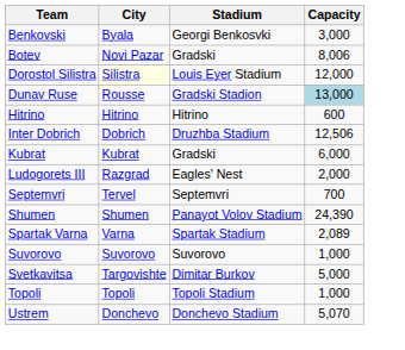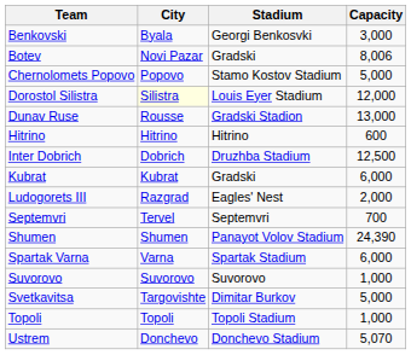 <table class="wikitable sortable">
 <tr>
 <th>Team</th>
 <th>City</th>
 <th>Stadium</th>
 <th>Capacity</th>
 </tr>
 <tr>
 <td><a href='#'>Benkovski</a></td>
 <td><a href='#'>Byala</a></td>
 <td>Georgi Benkosvki</td>
 <td align=center>3,000</td>
 </tr>
 <tr>
 <td><a href='#'>Botev</a></td>
 <td><a href='#'>Novi Pazar</a></td>
 <td>Gradski</td>
 <td align=center>8,006</td>
 </tr>
 <tr>
+<td><a href='#'>Chernolomets Popovo</a></td>
+<td><a href='#'>Popovo</a></td>
+<td>Stamo Kostov Stadium</td>
+<td align=center>5,000</td>
+</tr>
+<tr>
 <td><a href='#'>Dorostol Silistra</a></td>
 <td style="background: lightyellow;"><a href='#'>Silistra</a></td>
 <td><a href='#'>Louis Eyer</a> Stadium</td>
 <td align=center>12,000</td>
 </tr>
 <tr>
 <td><a href='#'>Dunav Ruse</a></td>
 <td><a href='#'>Rousse</a></td>
 <td><a href='#'>Gradski Stadion</a></td>
-<td align=center style="background: lightblue;">13,000</td>
+<td align=center>13,000</td>
 </tr>
 <tr>
 <td><a href='#'>Hitrino</a></td>
 <td><a href='#'>Hitrino</a></td>
 <td>Hitrino</td>
 <td align=center>600</td>
 </tr>
 <tr>
 <td><a href='#'>Inter Dobrich</a></td>
 <td><a href='#'>Dobrich</a></td>
 <td><a href='#'>Druzhba Stadium</a></td>
-<td align=center>12,506</td>
+<td align=center>12,500</td>
 </tr>
 <tr>
 <td><a href='#'>Kubrat</a></td>
 <td><a href='#'>Kubrat</a></td>
 <td>Gradski</td>
 <td align="center">6,000</td>
 </tr>
 <tr>
 <td><a href='#'>Ludogorets III</a></td>
 <td><a href='#'>Razgrad</a></td>
 <td>Eagles' Nest</td>
 <td align="center">2,000</td>
 </tr>
 <tr>
 <td><a href='#'>Septemvri</a></td>
 <td><a href='#'>Tervel</a></td>
 <td>Septemvri</td>
 <td align="center">700</td>
 </tr>
 <tr>
 <td><a href='#'>Shumen</a></td>
 <td><a href='#'>Shumen</a></td>
 <td><a href='#'>Panayot Volov Stadium</a></td>
 <td align=center>24,390</td>
 </tr>
 <tr>
 <td><a href='#'>Spartak Varna</a></td>
 <td><a href='#'>Varna</a></td>
 <td><a href='#'>Spartak Stadium</a></td>
-<td align=center>2,089</td>
+<td align=center>6,000</td>
 </tr>
 <tr>
 <td><a href='#'>Suvorovo</a></td>
 <td><a href='#'>Suvorovo</a></td>
 <td>Suvorovo</td>
 <td align=center>1,000</td>
 </tr>
 <tr>
 <td><a href='#'>Svetkavitsa</a></td>
 <td><a href='#'>Targovishte</a></td>
 <td><a href='#'>Dimitar Burkov</a></td>
 <td align=center>5,000</td>
 </tr>
 <tr>
 <td><a href='#'>Topoli</a></td>
 <td><a href='#'>Topoli</a></td>
 <td><a href='#'>Topoli Stadium</a></td>
 <td align=center>1,000</td>
 </tr>
 <tr>
 <td><a href='#'>Ustrem</a></td>
 <td><a href='#'>Donchevo</a></td>
 <td><a href='#'>Donchevo Stadium</a></td>
 <td align=center>5,070</td>
 </tr>
 </table>
